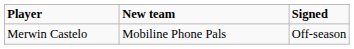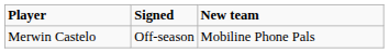 <table class="wikitable sortable sortable">
 <tr>
 <td style="width:140px"><strong>Player</strong></td>
+<td style="width:70px"><strong>Signed</strong></td>
 <td style="width:210px"><strong>New team</strong></td>
-<td style="width:70px"><strong>Signed</strong></td>
 </tr>
 <tr>
 <td>Merwin Castelo</td>
+<td>Off-season</td>
 <td>Mobiline Phone Pals</td>
-<td>Off-season</td>
 </tr>
 </table>
